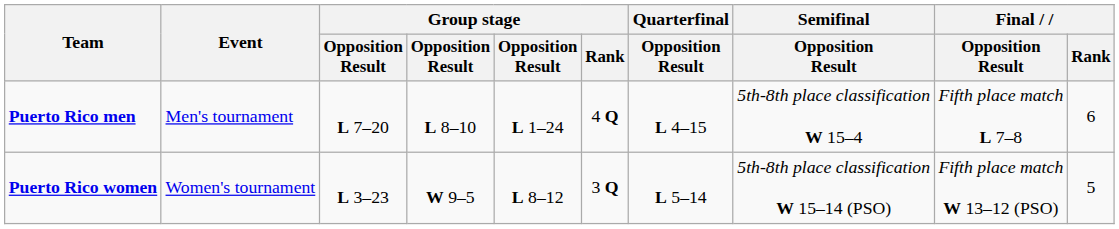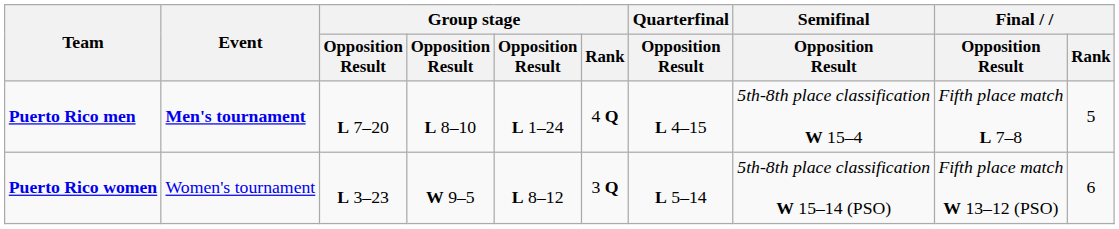 <table class=wikitable style=font-size:90%;text-align:center>
 <tr>
 <th rowspan=2>Team</th>
 <th rowspan=2>Event</th>
 <th colspan=4>Group stage</th>
 <th>Quarterfinal</th>
 <th>Semifinal</th>
 <th colspan=2>Final /  / </th>
 </tr>
 <tr style=font-size:95%>
 <th>Opposition<br>Result</th>
 <th>Opposition<br>Result</th>
 <th>Opposition<br>Result</th>
 <th>Rank</th>
 <th>Opposition<br>Result</th>
 <th>Opposition<br>Result</th>
 <th>Opposition<br>Result</th>
 <th>Rank</th>
 </tr>
 <tr>
 <td align=left><strong><a href='#'>Puerto Rico men</a></strong></td>
-<td align=left><a href='#'>Men's tournament</a></td>
+<td align=left><strong><a href='#'>Men's tournament</a></strong></td>
 <td><br><strong>L</strong> 7–20</td>
 <td><br><strong>L</strong> 8–10</td>
 <td><br><strong>L</strong> 1–24</td>
 <td>4 <strong>Q</strong></td>
 <td><br><strong>L</strong> 4–15</td>
 <td><em>5th-8th place classification</em><br><br><strong>W</strong> 15–4</td>
 <td><em>Fifth place match</em><br><br><strong>L</strong> 7–8</td>
-<td>6</td>
+<td>5</td>
 </tr>
 <tr>
 <td align=left><strong><a href='#'>Puerto Rico women</a></strong></td>
 <td align=left><a href='#'>Women's tournament</a></td>
 <td><br><strong>L</strong> 3–23</td>
 <td><br><strong>W</strong> 9–5</td>
 <td><br><strong>L</strong> 8–12</td>
 <td>3 <strong>Q</strong></td>
 <td><br><strong>L</strong> 5–14</td>
 <td><em>5th-8th place classification</em><br><br><strong>W</strong> 15–14 (PSO)</td>
 <td><em>Fifth place match</em><br><br><strong>W</strong> 13–12 (PSO)</td>
-<td>5</td>
+<td>6</td>
 </tr>
 </table>
